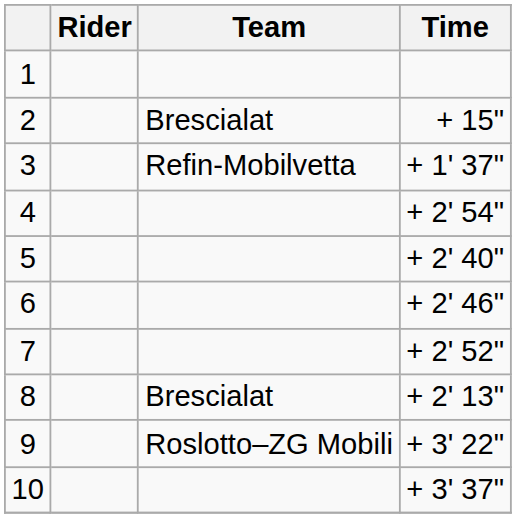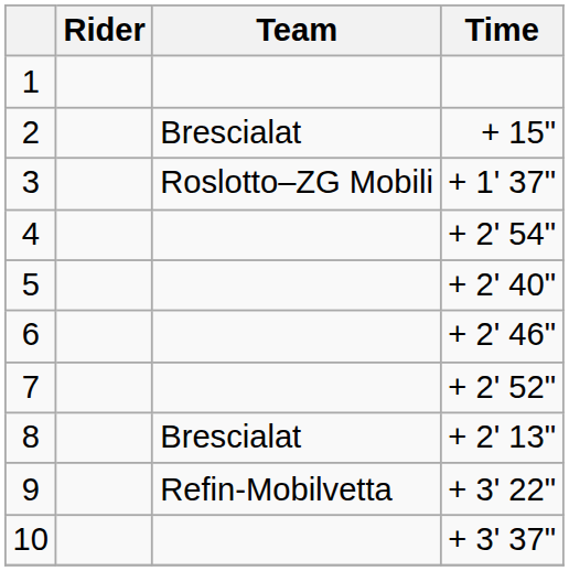 <table class="wikitable">
 <tr>
 <th></th>
 <th>Rider</th>
 <th>Team</th>
 <th>Time</th>
 </tr>
 <tr>
 <td style="text-align:center;">1</td>
 <td> </td>
 <td></td>
 <td align=right></td>
 </tr>
 <tr>
 <td style="text-align:center;">2</td>
 <td></td>
 <td>Brescialat</td>
 <td align=right>+ 15"</td>
 </tr>
 <tr>
 <td style="text-align:center;">3</td>
 <td></td>
-<td>Refin-Mobilvetta</td>
+<td>Roslotto–ZG Mobili</td>
 <td align=right>+ 1' 37"</td>
 </tr>
 <tr>
 <td style="text-align:center;">4</td>
 <td></td>
 <td></td>
 <td align=right>+ 2' 54"</td>
 </tr>
 <tr>
 <td style="text-align:center;">5</td>
 <td></td>
 <td></td>
 <td align=right>+ 2' 40"</td>
 </tr>
 <tr>
 <td style="text-align:center;">6</td>
 <td></td>
 <td></td>
 <td align=right>+ 2' 46"</td>
 </tr>
 <tr>
 <td style="text-align:center;">7</td>
 <td></td>
 <td></td>
 <td align=right>+ 2' 52"</td>
 </tr>
 <tr>
 <td style="text-align:center;">8</td>
 <td> </td>
 <td>Brescialat</td>
 <td align=right>+ 2' 13"</td>
 </tr>
 <tr>
 <td style="text-align:center;">9</td>
 <td></td>
-<td>Roslotto–ZG Mobili</td>
+<td>Refin-Mobilvetta</td>
 <td align=right>+ 3' 22"</td>
 </tr>
 <tr>
 <td style="text-align:center;">10</td>
 <td></td>
 <td></td>
 <td align=right>+ 3' 37"</td>
 </tr>
 <tr>
 </tr>
 </table>
